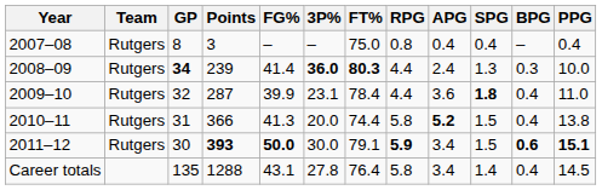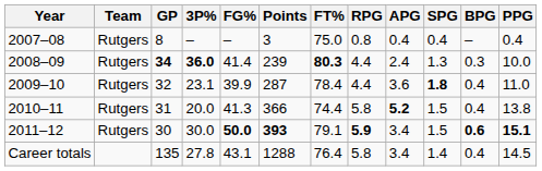 <table class="wikitable">
 <tr>
 <th>Year</th>
 <th>Team</th>
 <th>GP</th>
+<th>3P%</th>
+<th>FG%</th>
 <th>Points</th>
-<th>FG%</th>
-<th>3P%</th>
 <th>FT%</th>
 <th>RPG</th>
 <th>APG</th>
 <th>SPG</th>
 <th>BPG</th>
 <th>PPG</th>
 </tr>
 <tr>
 <td>2007–08</td>
 <td>Rutgers</td>
 <td>8</td>
-<td>3</td>
 <td>–</td>
 <td>–</td>
+<td>3</td>
 <td>75.0</td>
 <td>0.8</td>
 <td>0.4</td>
 <td>0.4</td>
 <td>–</td>
 <td>0.4</td>
 </tr>
 <tr>
 <td>2008–09</td>
 <td>Rutgers</td>
 <td><strong>34</strong></td>
+<td><strong>36.0</strong></td>
+<td>41.4</td>
 <td>239</td>
-<td>41.4</td>
-<td><strong>36.0</strong></td>
 <td><strong>80.3</strong></td>
 <td>4.4</td>
 <td>2.4</td>
 <td>1.3</td>
 <td>0.3</td>
 <td>10.0</td>
 </tr>
 <tr>
 <td>2009–10</td>
 <td>Rutgers</td>
 <td>32</td>
+<td>23.1</td>
+<td>39.9</td>
 <td>287</td>
-<td>39.9</td>
-<td>23.1</td>
 <td>78.4</td>
 <td>4.4</td>
 <td>3.6</td>
 <td><strong>1.8</strong></td>
 <td>0.4</td>
 <td>11.0</td>
 </tr>
 <tr>
 <td>2010–11</td>
 <td>Rutgers</td>
 <td>31</td>
+<td>20.0</td>
+<td>41.3</td>
 <td>366</td>
-<td>41.3</td>
-<td>20.0</td>
 <td>74.4</td>
 <td>5.8</td>
 <td><strong>5.2</strong></td>
 <td>1.5</td>
 <td>0.4</td>
 <td>13.8</td>
 </tr>
 <tr>
 <td>2011–12</td>
 <td>Rutgers</td>
 <td>30</td>
+<td>30.0</td>
+<td><strong>50.0</strong></td>
 <td><strong>393</strong></td>
-<td><strong>50.0</strong></td>
-<td>30.0</td>
 <td>79.1</td>
 <td><strong>5.9</strong></td>
 <td>3.4</td>
 <td>1.5</td>
 <td><strong>0.6</strong></td>
 <td><strong>15.1</strong></td>
 </tr>
 <tr>
 <td>Career totals</td>
 <td></td>
 <td>135</td>
+<td>27.8</td>
+<td>43.1</td>
 <td>1288</td>
-<td>43.1</td>
-<td>27.8</td>
 <td>76.4</td>
 <td>5.8</td>
 <td>3.4</td>
 <td>1.4</td>
 <td>0.4</td>
 <td>14.5</td>
 </tr>
 </table>
